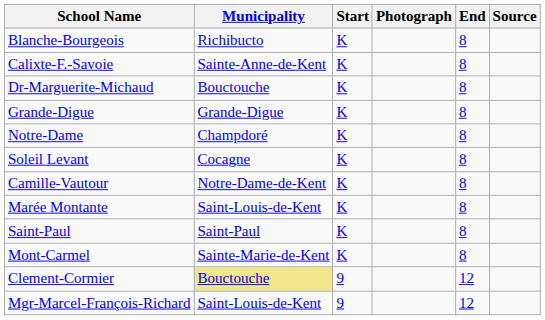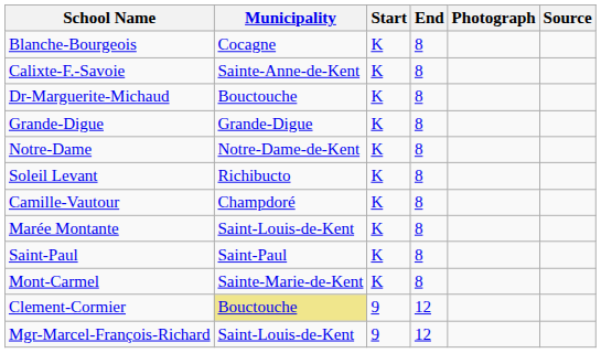 <table class="wikitable sortable">
 <tr>
 <th>School Name</th>
 <th><a href='#'>Municipality</a></th>
 <th>Start</th>
+<th>End</th>
 <th>Photograph</th>
-<th>End</th>
 <th>Source</th>
 </tr>
 <tr>
 <td><a href='#'>Blanche-Bourgeois</a></td>
-<td><a href='#'>Richibucto</a></td>
+<td><a href='#'>Cocagne</a></td>
 <td><a href='#'>K</a></td>
+<td><a href='#'>8</a></td>
 <td></td>
-<td><a href='#'>8</a></td>
 <td></td>
 </tr>
 <tr>
 <td><a href='#'>Calixte-F.-Savoie</a></td>
 <td><a href='#'>Sainte-Anne-de-Kent</a></td>
 <td><a href='#'>K</a></td>
+<td><a href='#'>8</a></td>
 <td></td>
-<td><a href='#'>8</a></td>
 <td></td>
 </tr>
 <tr>
 <td><a href='#'>Dr-Marguerite-Michaud</a></td>
 <td><a href='#'>Bouctouche</a></td>
 <td><a href='#'>K</a></td>
+<td><a href='#'>8</a></td>
 <td></td>
-<td><a href='#'>8</a></td>
 <td></td>
 </tr>
 <tr>
 <td><a href='#'>Grande-Digue</a></td>
 <td><a href='#'>Grande-Digue</a></td>
 <td><a href='#'>K</a></td>
+<td><a href='#'>8</a></td>
 <td></td>
-<td><a href='#'>8</a></td>
 <td></td>
 </tr>
 <tr>
 <td><a href='#'>Notre-Dame</a></td>
-<td><a href='#'>Champdoré</a></td>
+<td><a href='#'>Notre-Dame-de-Kent</a></td>
 <td><a href='#'>K</a></td>
+<td><a href='#'>8</a></td>
 <td></td>
-<td><a href='#'>8</a></td>
 <td></td>
 </tr>
 <tr>
 <td><a href='#'>Soleil Levant</a></td>
-<td><a href='#'>Cocagne</a></td>
+<td><a href='#'>Richibucto</a></td>
 <td><a href='#'>K</a></td>
+<td><a href='#'>8</a></td>
 <td></td>
-<td><a href='#'>8</a></td>
 <td></td>
 </tr>
 <tr>
 <td><a href='#'>Camille-Vautour</a></td>
-<td><a href='#'>Notre-Dame-de-Kent</a></td>
+<td><a href='#'>Champdoré</a></td>
 <td><a href='#'>K</a></td>
+<td><a href='#'>8</a></td>
 <td></td>
-<td><a href='#'>8</a></td>
 <td></td>
 </tr>
 <tr>
 <td><a href='#'>Marée Montante</a></td>
 <td><a href='#'>Saint-Louis-de-Kent</a></td>
 <td><a href='#'>K</a></td>
+<td><a href='#'>8</a></td>
 <td></td>
-<td><a href='#'>8</a></td>
 <td></td>
 </tr>
 <tr>
 <td><a href='#'>Saint-Paul</a></td>
 <td><a href='#'>Saint-Paul</a></td>
 <td><a href='#'>K</a></td>
+<td><a href='#'>8</a></td>
 <td></td>
-<td><a href='#'>8</a></td>
 <td></td>
 </tr>
 <tr>
 <td><a href='#'>Mont-Carmel</a></td>
 <td><a href='#'>Sainte-Marie-de-Kent</a></td>
 <td><a href='#'>K</a></td>
+<td><a href='#'>8</a></td>
 <td></td>
-<td><a href='#'>8</a></td>
 <td></td>
 </tr>
 <tr>
 <td><a href='#'>Clement-Cormier</a></td>
 <td style="background: khaki;"><a href='#'>Bouctouche</a></td>
 <td><a href='#'>9</a></td>
+<td><a href='#'>12</a></td>
 <td></td>
-<td><a href='#'>12</a></td>
 <td></td>
 </tr>
 <tr>
 <td><a href='#'>Mgr-Marcel-François-Richard</a></td>
 <td><a href='#'>Saint-Louis-de-Kent</a></td>
 <td><a href='#'>9</a></td>
+<td><a href='#'>12</a></td>
 <td></td>
-<td><a href='#'>12</a></td>
 <td></td>
 </tr>
 </table>
